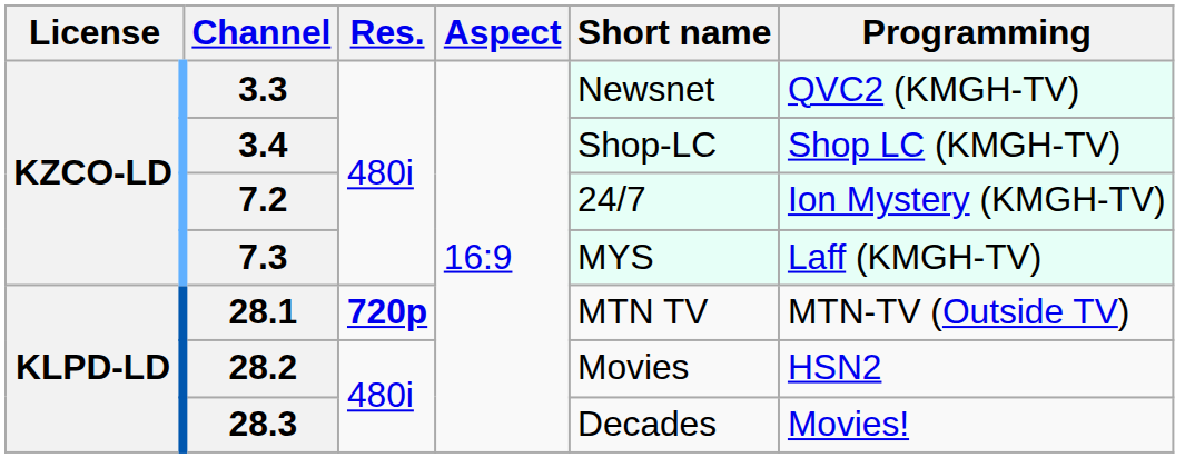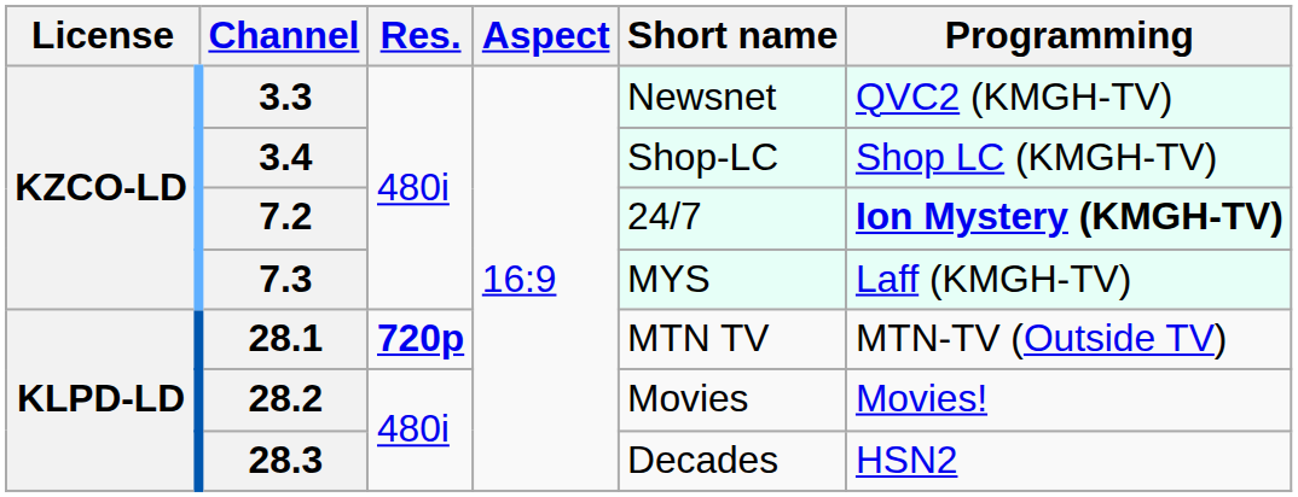 <table class="wikitable">
 <tr>
 <th scope = "col">License</th>
 <th scope = "col"><a href='#'>Channel</a></th>
 <th scope = "col"><a href='#'>Res.</a></th>
 <th scope = "col"><a href='#'>Aspect</a></th>
 <th scope = "col">Short name</th>
 <th scope = "col">Programming</th>
 </tr>
 <tr>
 <th rowspan = "4" scope = "row" style="border-right: 4px solid #60B0FF;">KZCO-LD</th>
 <th scope = "row">3.3</th>
 <td rowspan="4"><a href='#'>480i</a></td>
 <td rowspan="7"><a href='#'>16:9</a></td>
 <td style="background-color: #E6FFF7;">Newsnet</td>
 <td style="background-color: #E6FFF7;"><a href='#'>QVC2</a> (KMGH-TV)</td>
 </tr>
 <tr>
 <th scope = "row">3.4</th>
 <td style="background-color: #E6FFF7;">Shop-LC</td>
 <td style="background-color: #E6FFF7;"><a href='#'>Shop LC</a> (KMGH-TV)</td>
 </tr>
 <tr>
 <th scope = "row">7.2</th>
 <td style="background-color: #E6FFF7;">24/7</td>
-<td style="background-color: #E6FFF7;"><a href='#'>Ion Mystery</a> (KMGH-TV)</td>
+<td style="background-color: #E6FFF7;"><strong><a href='#'>Ion Mystery</a> (KMGH-TV)</strong></td>
 </tr>
 <tr>
 <th scope = "row">7.3</th>
 <td style="background-color: #E6FFF7;">MYS</td>
 <td style="background-color: #E6FFF7;"><a href='#'>Laff</a> (KMGH-TV)</td>
 </tr>
 <tr>
 <th rowspan = "3" scope = "row" style="border-right: 4px solid #0057AF;">KLPD-LD</th>
 <th scope = "row">28.1</th>
 <td><strong><a href='#'>720p</a></strong></td>
 <td>MTN TV</td>
 <td>MTN-TV (<a href='#'>Outside TV</a>)</td>
 </tr>
 <tr>
 <th scope = "row">28.2</th>
 <td rowspan="2"><a href='#'>480i</a></td>
 <td>Movies</td>
-<td><a href='#'>HSN2</a></td>
+<td><a href='#'>Movies!</a></td>
 </tr>
 <tr>
 <th scope = "row">28.3</th>
 <td>Decades</td>
-<td><a href='#'>Movies!</a></td>
+<td><a href='#'>HSN2</a></td>
 </tr>
 </table>
